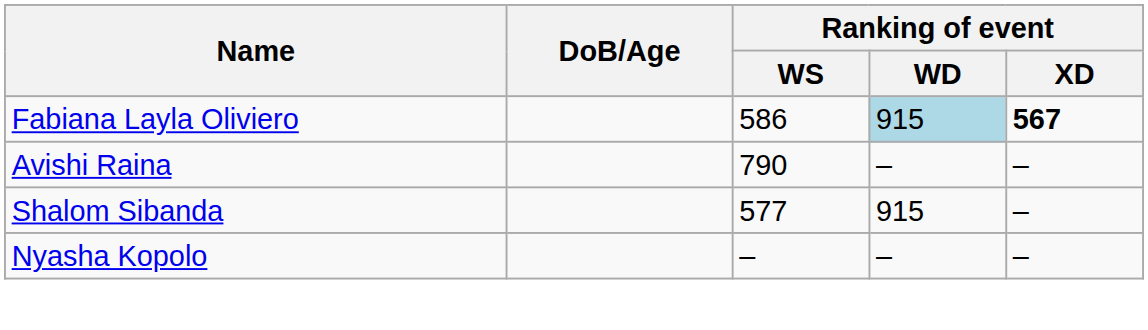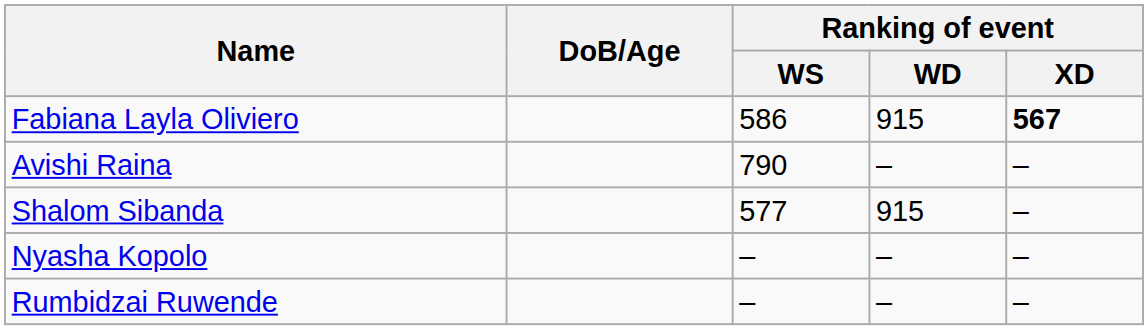 <table class="wikitable" style="width:600px; font-size:95%;">
 <tr>
 <th rowspan="2" align="left">Name</th>
 <th rowspan="2" align="left">DoB/Age</th>
 <th colspan="3" align="center">Ranking of event</th>
 </tr>
 <tr>
 <th align="center">WS</th>
 <th>WD</th>
 <th align="center">XD</th>
 </tr>
 <tr>
 <td><a href='#'>Fabiana Layla Oliviero</a></td>
 <td></td>
 <td>586</td>
-<td style="background: lightblue;">915</td>
+<td>915</td>
 <td><strong>567</strong></td>
 </tr>
 <tr>
 <td><a href='#'>Avishi Raina</a></td>
 <td></td>
 <td>790</td>
 <td>–</td>
 <td>–</td>
 </tr>
 <tr>
 <td><a href='#'>Shalom Sibanda</a></td>
 <td></td>
 <td>577</td>
 <td>915</td>
 <td>–</td>
 </tr>
 <tr>
 <td><a href='#'>Nyasha Kopolo</a></td>
 <td></td>
 <td>–</td>
 <td>–</td>
 <td>–</td>
 </tr>
+<tr>
+<td><a href='#'>Rumbidzai Ruwende</a></td>
+<td></td>
+<td>–</td>
+<td>–</td>
+<td>–</td>
+</tr>
 </table>
